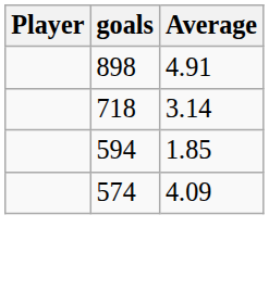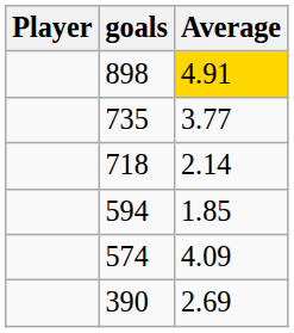 <table class="wikitable sortable">
 <tr>
 <th>Player</th>
 <th>goals</th>
 <th>Average</th>
 </tr>
 <tr>
 <td></td>
 <td>898</td>
-<td>4.91</td>
+<td style="background: gold;">4.91</td>
+</tr>
+<tr>
+<td></td>
+<td>735</td>
+<td>3.77</td>
 </tr>
 <tr>
 <td></td>
 <td>718</td>
-<td>3.14</td>
+<td>2.14</td>
 </tr>
 <tr>
 <td></td>
 <td>594</td>
 <td>1.85</td>
 </tr>
 <tr>
 <td></td>
 <td>574</td>
 <td>4.09</td>
 </tr>
+<tr>
+<td></td>
+<td>390</td>
+<td>2.69</td>
+</tr>
 </table>
